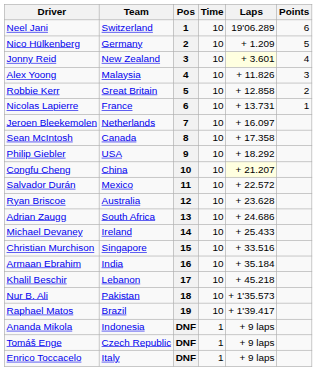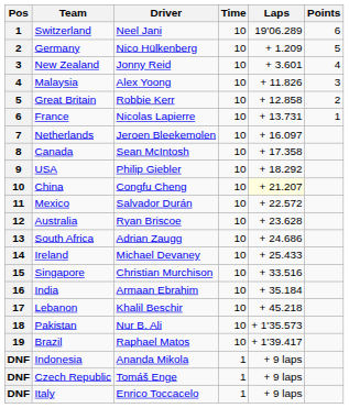 <table class="wikitable">
 <tr>
+<th>Pos</th>
+<th>Team</th>
 <th>Driver</th>
-<th>Team</th>
-<th>Pos</th>
 <th>Time</th>
 <th>Laps</th>
 <th>Points</th>
 </tr>
 <tr>
+<th>1</th>
+<td> <a href='#'>Switzerland</a></td>
 <td><a href='#'>Neel Jani</a></td>
-<td> <a href='#'>Switzerland</a></td>
-<th>1</th>
 <td align="right">10</td>
 <td align="right">19'06.289</td>
 <td align="right">6</td>
 </tr>
 <tr>
+<th>2</th>
+<td> <a href='#'>Germany</a></td>
 <td><a href='#'>Nico Hülkenberg</a></td>
-<td> <a href='#'>Germany</a></td>
-<th>2</th>
 <td align="right">10</td>
 <td align="right">+ 1.209</td>
 <td align="right">5</td>
 </tr>
 <tr>
+<th>3</th>
+<td> <a href='#'>New Zealand</a></td>
 <td><a href='#'>Jonny Reid</a></td>
-<td> <a href='#'>New Zealand</a></td>
-<th>3</th>
 <td align="right">10</td>
-<td align="right" style="background: lightyellow;">+ 3.601</td>
+<td align="right">+ 3.601</td>
 <td align="right">4</td>
 </tr>
 <tr>
+<th>4</th>
+<td> <a href='#'>Malaysia</a></td>
 <td><a href='#'>Alex Yoong</a></td>
-<td> <a href='#'>Malaysia</a></td>
-<th>4</th>
 <td align="right">10</td>
 <td align="right">+ 11.826</td>
 <td align="right">3</td>
 </tr>
 <tr>
+<th>5</th>
+<td> <a href='#'>Great Britain</a></td>
 <td><a href='#'>Robbie Kerr</a></td>
-<td> <a href='#'>Great Britain</a></td>
-<th>5</th>
 <td align="right">10</td>
 <td align="right">+ 12.858</td>
 <td align="right">2</td>
 </tr>
 <tr>
+<th>6</th>
+<td> <a href='#'>France</a></td>
 <td><a href='#'>Nicolas Lapierre</a></td>
-<td> <a href='#'>France</a></td>
-<th>6</th>
 <td align="right">10</td>
 <td align="right">+ 13.731</td>
 <td align="right">1</td>
 </tr>
 <tr>
+<th>7</th>
+<td> <a href='#'>Netherlands</a></td>
 <td><a href='#'>Jeroen Bleekemolen</a></td>
-<td> <a href='#'>Netherlands</a></td>
-<th>7</th>
 <td align="right">10</td>
 <td align="right">+ 16.097</td>
 <td align="right"></td>
 </tr>
 <tr>
+<th>8</th>
+<td> <a href='#'>Canada</a></td>
 <td><a href='#'>Sean McIntosh</a></td>
-<td> <a href='#'>Canada</a></td>
-<th>8</th>
 <td align="right">10</td>
 <td align="right">+ 17.358</td>
 <td align="right"></td>
 </tr>
 <tr>
+<th>9</th>
+<td> <a href='#'>USA</a></td>
 <td><a href='#'>Philip Giebler</a></td>
-<td> <a href='#'>USA</a></td>
-<th>9</th>
 <td align="right">10</td>
 <td align="right">+ 18.292</td>
 <td align="right"></td>
 </tr>
 <tr>
+<th>10</th>
+<td> <a href='#'>China</a></td>
 <td><a href='#'>Congfu Cheng</a></td>
-<td> <a href='#'>China</a></td>
-<th>10</th>
 <td align="right">10</td>
 <td align="right" style="background: lightyellow;">+ 21.207</td>
 <td align="right"></td>
 </tr>
 <tr>
+<th>11</th>
+<td> <a href='#'>Mexico</a></td>
 <td><a href='#'>Salvador Durán</a></td>
-<td> <a href='#'>Mexico</a></td>
-<th>11</th>
 <td align="right">10</td>
 <td align="right">+ 22.572</td>
 <td align="right"></td>
 </tr>
 <tr>
+<th>12</th>
+<td> <a href='#'>Australia</a></td>
 <td><a href='#'>Ryan Briscoe</a></td>
-<td> <a href='#'>Australia</a></td>
-<th>12</th>
 <td align="right">10</td>
 <td align="right">+ 23.628</td>
 <td align="right"></td>
 </tr>
 <tr>
+<th>13</th>
+<td> <a href='#'>South Africa</a></td>
 <td><a href='#'>Adrian Zaugg</a></td>
-<td> <a href='#'>South Africa</a></td>
-<th>13</th>
 <td align="right">10</td>
 <td align="right">+ 24.686</td>
 <td align="right"></td>
 </tr>
 <tr>
+<th>14</th>
+<td> <a href='#'>Ireland</a></td>
 <td><a href='#'>Michael Devaney</a></td>
-<td> <a href='#'>Ireland</a></td>
-<th>14</th>
 <td align="right">10</td>
 <td align="right">+ 25.433</td>
 <td align="right"></td>
 </tr>
 <tr>
+<th>15</th>
+<td> <a href='#'>Singapore</a></td>
 <td><a href='#'>Christian Murchison</a></td>
-<td> <a href='#'>Singapore</a></td>
-<th>15</th>
 <td align="right">10</td>
 <td align="right">+ 33.516</td>
 <td align="right"></td>
 </tr>
 <tr>
+<th>16</th>
+<td> <a href='#'>India</a></td>
 <td><a href='#'>Armaan Ebrahim</a></td>
-<td> <a href='#'>India</a></td>
-<th>16</th>
 <td align="right">10</td>
 <td align="right">+ 35.184</td>
 <td align="right"></td>
 </tr>
 <tr>
+<th>17</th>
+<td> <a href='#'>Lebanon</a></td>
 <td><a href='#'>Khalil Beschir</a></td>
-<td> <a href='#'>Lebanon</a></td>
-<th>17</th>
 <td align="right">10</td>
 <td align="right">+ 45.218</td>
 <td align="right"></td>
 </tr>
 <tr>
+<th>18</th>
+<td> <a href='#'>Pakistan</a></td>
 <td><a href='#'>Nur B. Ali</a></td>
-<td> <a href='#'>Pakistan</a></td>
-<th>18</th>
 <td align="right">10</td>
 <td align="right">+ 1'35.573</td>
 <td align="right"></td>
 </tr>
 <tr>
+<th>19</th>
+<td> <a href='#'>Brazil</a></td>
 <td><a href='#'>Raphael Matos</a></td>
-<td> <a href='#'>Brazil</a></td>
-<th>19</th>
 <td align="right">10</td>
 <td align="right">+ 1'39.417</td>
 <td align="right"></td>
 </tr>
 <tr>
+<th>DNF</th>
+<td> <a href='#'>Indonesia</a></td>
 <td><a href='#'>Ananda Mikola</a></td>
-<td> <a href='#'>Indonesia</a></td>
-<th>DNF</th>
 <td align="right">1</td>
 <td align="right">+ 9 laps</td>
 <td align="right"></td>
 </tr>
 <tr>
+<th>DNF</th>
+<td> <a href='#'>Czech Republic</a></td>
 <td><a href='#'>Tomáš Enge</a></td>
-<td> <a href='#'>Czech Republic</a></td>
-<th>DNF</th>
 <td align="right">1</td>
 <td align="right">+ 9 laps</td>
 <td align="right"></td>
 </tr>
 <tr>
+<th>DNF</th>
+<td> <a href='#'>Italy</a></td>
 <td><a href='#'>Enrico Toccacelo</a></td>
-<td> <a href='#'>Italy</a></td>
-<th>DNF</th>
 <td align="right">1</td>
 <td align="right">+ 9 laps</td>
 <td align="right"></td>
 </tr>
 </table>
